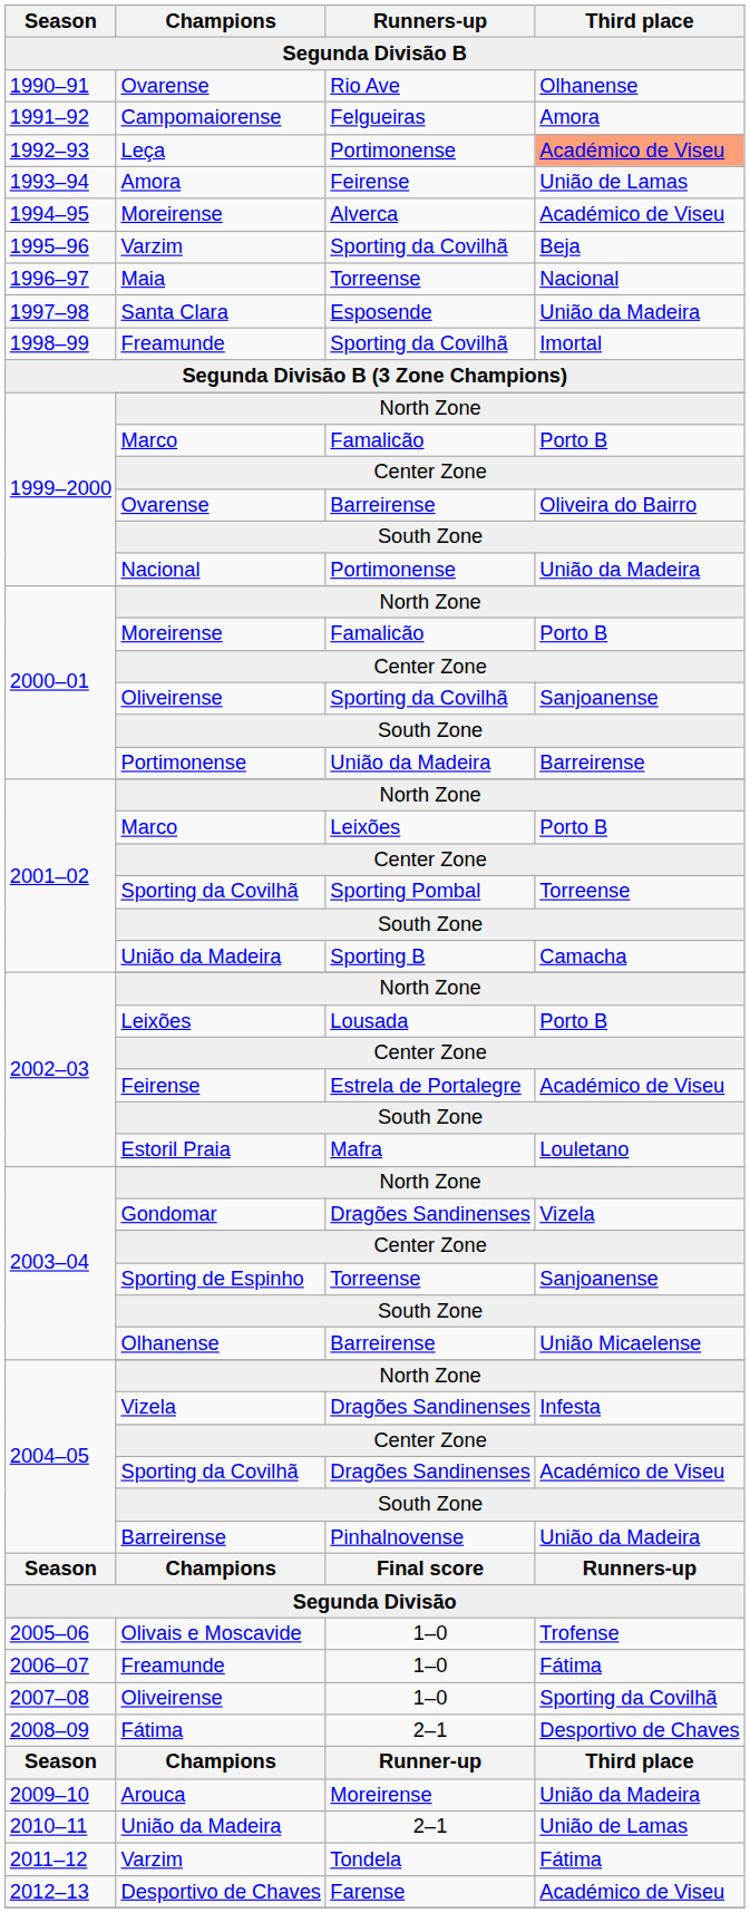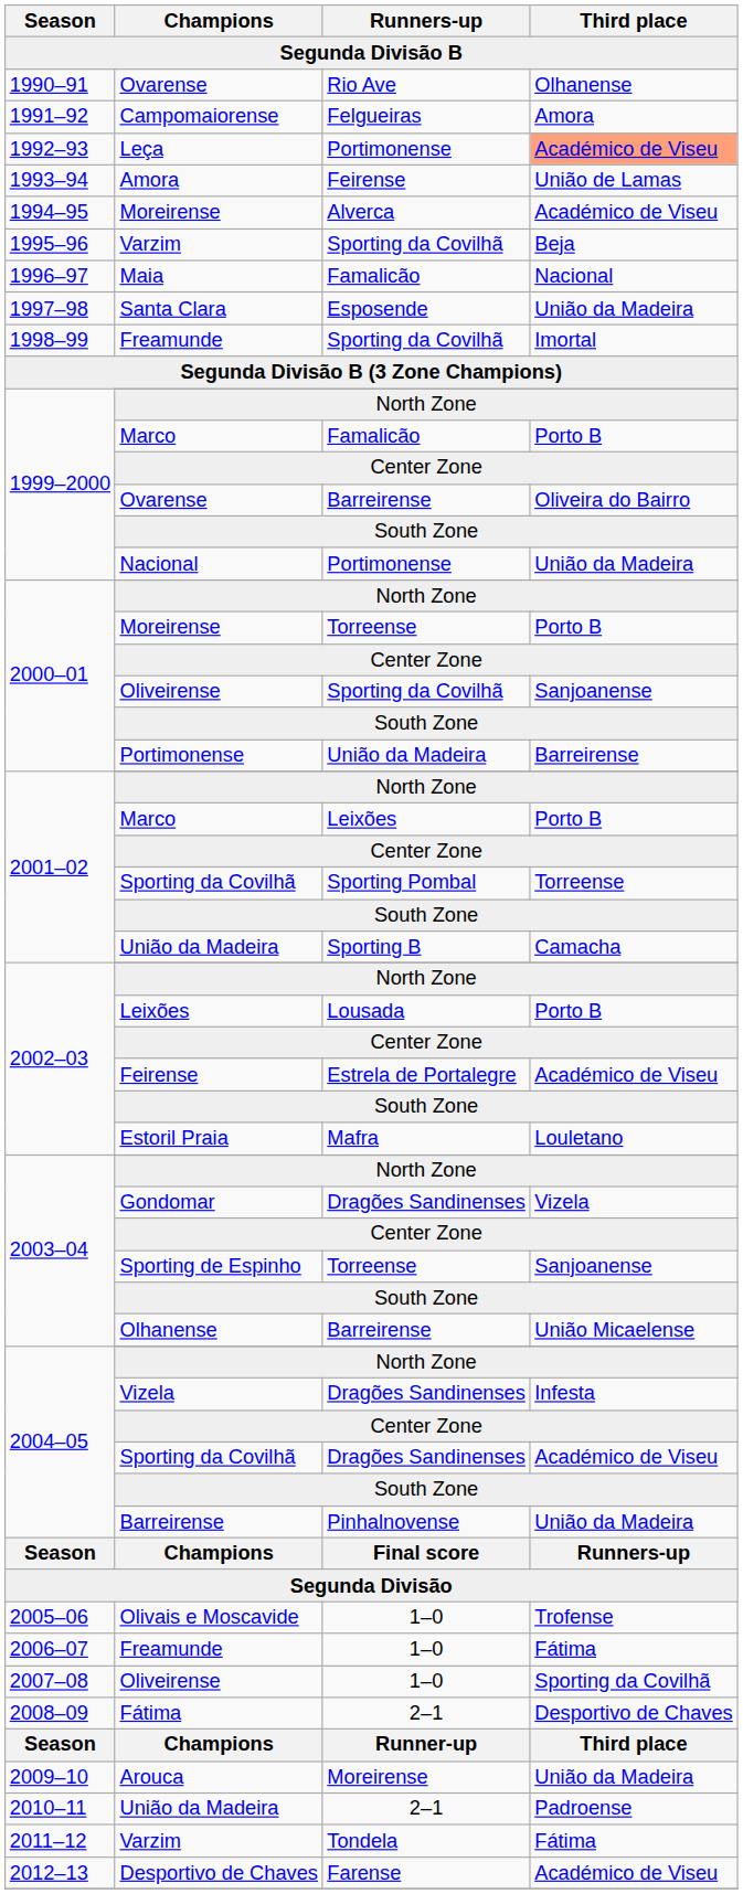 <table class="wikitable">
 <tr align=center>
 <th>Season</th>
 <th>Champions</th>
 <th>Runners-up</th>
 <th>Third place</th>
 </tr>
 <tr>
 <th style="background:#efefef;" colspan="4">Segunda Divisão B</th>
 </tr>
 <tr>
 <td><a href='#'>1990–91</a></td>
 <td><a href='#'>Ovarense</a></td>
 <td><a href='#'>Rio Ave</a></td>
 <td><a href='#'>Olhanense</a></td>
 </tr>
 <tr>
 <td><a href='#'>1991–92</a></td>
 <td><a href='#'>Campomaiorense</a></td>
 <td><a href='#'>Felgueiras</a></td>
 <td><a href='#'>Amora</a></td>
 </tr>
 <tr>
 <td><a href='#'>1992–93</a></td>
 <td><a href='#'>Leça</a></td>
 <td><a href='#'>Portimonense</a></td>
 <td style="background: lightsalmon;"><a href='#'>Académico de Viseu</a></td>
 </tr>
 <tr>
 <td><a href='#'>1993–94</a></td>
 <td><a href='#'>Amora</a></td>
 <td><a href='#'>Feirense</a></td>
 <td><a href='#'>União de Lamas</a></td>
 </tr>
 <tr>
 <td><a href='#'>1994–95</a></td>
 <td><a href='#'>Moreirense</a></td>
 <td><a href='#'>Alverca</a></td>
 <td><a href='#'>Académico de Viseu</a></td>
 </tr>
 <tr>
 <td><a href='#'>1995–96</a></td>
 <td><a href='#'>Varzim</a></td>
 <td><a href='#'>Sporting da Covilhã</a></td>
 <td><a href='#'>Beja</a></td>
 </tr>
 <tr>
 <td><a href='#'>1996–97</a></td>
 <td><a href='#'>Maia</a></td>
-<td><a href='#'>Torreense</a></td>
+<td><a href='#'>Famalicão</a></td>
 <td><a href='#'>Nacional</a></td>
 </tr>
 <tr>
 <td><a href='#'>1997–98</a></td>
 <td><a href='#'>Santa Clara</a></td>
 <td><a href='#'>Esposende</a></td>
 <td><a href='#'>União da Madeira</a></td>
 </tr>
 <tr>
 <td><a href='#'>1998–99</a></td>
 <td><a href='#'>Freamunde</a></td>
 <td><a href='#'>Sporting da Covilhã</a></td>
 <td><a href='#'>Imortal</a></td>
 </tr>
 <tr>
 <th style="background:#efefef;" colspan="4">Segunda Divisão B (3 Zone Champions)</th>
 </tr>
 <tr>
 <td rowspan=7><a href='#'>1999–2000</a></td>
 </tr>
 <tr>
 <td style="background:#efefef;" colspan=3 align=center>North Zone</td>
 </tr>
 <tr>
 <td><a href='#'>Marco</a></td>
 <td><a href='#'>Famalicão</a></td>
 <td><a href='#'>Porto B</a></td>
 </tr>
 <tr>
 <td style="background:#efefef;" colspan=3 align=center>Center Zone</td>
 </tr>
 <tr>
 <td><a href='#'>Ovarense</a></td>
 <td><a href='#'>Barreirense</a></td>
 <td><a href='#'>Oliveira do Bairro</a></td>
 </tr>
 <tr>
 <td style="background:#efefef;" colspan=3 align=center>South Zone</td>
 </tr>
 <tr>
 <td><a href='#'>Nacional</a></td>
 <td><a href='#'>Portimonense</a></td>
 <td><a href='#'>União da Madeira</a></td>
 </tr>
 <tr>
 <td rowspan=7><a href='#'>2000–01</a></td>
 </tr>
 <tr>
 <td style="background:#efefef;" colspan=3 align=center>North Zone</td>
 </tr>
 <tr>
 <td><a href='#'>Moreirense</a></td>
-<td><a href='#'>Famalicão</a></td>
+<td><a href='#'>Torreense</a></td>
 <td><a href='#'>Porto B</a></td>
 </tr>
 <tr>
 <td style="background:#efefef;" colspan=3 align=center>Center Zone</td>
 </tr>
 <tr>
 <td><a href='#'>Oliveirense</a></td>
 <td><a href='#'>Sporting da Covilhã</a></td>
 <td><a href='#'>Sanjoanense</a></td>
 </tr>
 <tr>
 <td style="background:#efefef;" colspan=3 align=center>South Zone</td>
 </tr>
 <tr>
 <td><a href='#'>Portimonense</a></td>
 <td><a href='#'>União da Madeira</a></td>
 <td><a href='#'>Barreirense</a></td>
 </tr>
 <tr>
 <td rowspan=7><a href='#'>2001–02</a></td>
 </tr>
 <tr>
 <td style="background:#efefef;" colspan=3 align=center>North Zone</td>
 </tr>
 <tr>
 <td><a href='#'>Marco</a></td>
 <td><a href='#'>Leixões</a></td>
 <td><a href='#'>Porto B</a></td>
 </tr>
 <tr>
 <td style="background:#efefef;" colspan=3 align=center>Center Zone</td>
 </tr>
 <tr>
 <td><a href='#'>Sporting da Covilhã</a></td>
 <td><a href='#'>Sporting Pombal</a></td>
 <td><a href='#'>Torreense</a></td>
 </tr>
 <tr>
 <td style="background:#efefef;" colspan=3 align=center>South Zone</td>
 </tr>
 <tr>
 <td><a href='#'>União da Madeira</a></td>
 <td><a href='#'>Sporting B</a></td>
 <td><a href='#'>Camacha</a></td>
 </tr>
 <tr>
 <td rowspan=7><a href='#'>2002–03</a></td>
 </tr>
 <tr>
 <td style="background:#efefef;" colspan=3 align=center>North Zone</td>
 </tr>
 <tr>
 <td><a href='#'>Leixões</a></td>
 <td><a href='#'>Lousada</a></td>
 <td><a href='#'>Porto B</a></td>
 </tr>
 <tr>
 <td style="background:#efefef;" colspan=3 align=center>Center Zone</td>
 </tr>
 <tr>
 <td><a href='#'>Feirense</a></td>
 <td><a href='#'>Estrela de Portalegre</a></td>
 <td><a href='#'>Académico de Viseu</a></td>
 </tr>
 <tr>
 <td style="background:#efefef;" colspan=3 align=center>South Zone</td>
 </tr>
 <tr>
 <td><a href='#'>Estoril Praia</a></td>
 <td><a href='#'>Mafra</a></td>
 <td><a href='#'>Louletano</a></td>
 </tr>
 <tr>
 <td rowspan=7><a href='#'>2003–04</a></td>
 </tr>
 <tr>
 <td style="background:#efefef;" colspan=3 align=center>North Zone</td>
 </tr>
 <tr>
 <td><a href='#'>Gondomar</a></td>
 <td><a href='#'>Dragões Sandinenses</a></td>
 <td><a href='#'>Vizela</a></td>
 </tr>
 <tr>
 <td style="background:#efefef;" colspan=3 align=center>Center Zone</td>
 </tr>
 <tr>
 <td><a href='#'>Sporting de Espinho</a></td>
 <td><a href='#'>Torreense</a></td>
 <td><a href='#'>Sanjoanense</a></td>
 </tr>
 <tr>
 <td style="background:#efefef;" colspan=3 align=center>South Zone</td>
 </tr>
 <tr>
 <td><a href='#'>Olhanense</a></td>
 <td><a href='#'>Barreirense</a></td>
 <td><a href='#'>União Micaelense</a></td>
 </tr>
 <tr>
 <td rowspan=7><a href='#'>2004–05</a></td>
 </tr>
 <tr>
 <td style="background:#efefef;" colspan=3 align=center>North Zone</td>
 </tr>
 <tr>
 <td><a href='#'>Vizela</a></td>
 <td><a href='#'>Dragões Sandinenses</a></td>
 <td><a href='#'>Infesta</a></td>
 </tr>
 <tr>
 <td style="background:#efefef;" colspan=3 align=center>Center Zone</td>
 </tr>
 <tr>
 <td><a href='#'>Sporting da Covilhã</a></td>
 <td><a href='#'>Dragões Sandinenses</a></td>
 <td><a href='#'>Académico de Viseu</a></td>
 </tr>
 <tr>
 <td style="background:#efefef;" colspan=3 align=center>South Zone</td>
 </tr>
 <tr>
 <td><a href='#'>Barreirense</a></td>
 <td><a href='#'>Pinhalnovense</a></td>
 <td><a href='#'>União da Madeira</a></td>
 </tr>
 <tr align=center>
 <th>Season</th>
 <th>Champions</th>
 <th>Final score</th>
 <th>Runners-up</th>
 </tr>
 <tr>
 <th style="background:#efefef;" colspan="4">Segunda Divisão</th>
 </tr>
 <tr>
 <td><a href='#'>2005–06</a></td>
 <td><a href='#'>Olivais e Moscavide</a></td>
 <td align=center>1–0</td>
 <td><a href='#'>Trofense</a></td>
 </tr>
 <tr>
 <td><a href='#'>2006–07</a></td>
 <td><a href='#'>Freamunde</a></td>
 <td align=center>1–0</td>
 <td><a href='#'>Fátima</a></td>
 </tr>
 <tr>
 <td><a href='#'>2007–08</a></td>
 <td><a href='#'>Oliveirense</a></td>
 <td align=center>1–0</td>
 <td><a href='#'>Sporting da Covilhã</a></td>
 </tr>
 <tr>
 <td><a href='#'>2008–09</a></td>
 <td><a href='#'>Fátima</a></td>
 <td align=center>2–1</td>
 <td><a href='#'>Desportivo de Chaves</a></td>
 </tr>
 <tr align=center>
 <th>Season</th>
 <th>Champions</th>
 <th>Runner-up</th>
 <th>Third place</th>
 </tr>
 <tr>
 <td><a href='#'>2009–10</a></td>
 <td><a href='#'>Arouca</a></td>
 <td><a href='#'>Moreirense</a></td>
 <td><a href='#'>União da Madeira</a></td>
 </tr>
 <tr>
 <td><a href='#'>2010–11</a></td>
 <td><a href='#'>União da Madeira</a></td>
 <td align=center>2–1</td>
-<td><a href='#'>União de Lamas</a></td>
+<td><a href='#'>Padroense</a></td>
 </tr>
 <tr>
 <td><a href='#'>2011–12</a></td>
 <td><a href='#'>Varzim</a></td>
 <td><a href='#'>Tondela</a></td>
 <td><a href='#'>Fátima</a></td>
 </tr>
 <tr>
 <td><a href='#'>2012–13</a></td>
 <td><a href='#'>Desportivo de Chaves</a></td>
 <td><a href='#'>Farense</a></td>
 <td><a href='#'>Académico de Viseu</a></td>
 </tr>
 <tr>
 </tr>
 </table>
